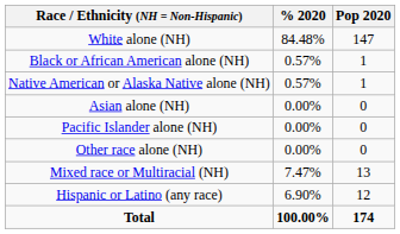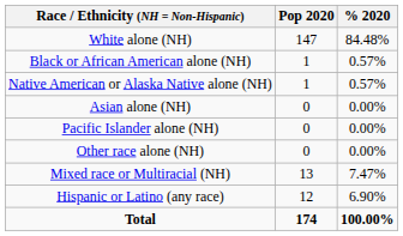 <table class="wikitable" style="text-align:center;">
 <tr>
 <th>Race / Ethnicity <small>(<em>NH = Non-Hispanic</em>)</small></th>
+<th>Pop 2020</th>
 <th>% 2020</th>
-<th>Pop 2020</th>
 </tr>
 <tr>
 <td><a href='#'>White</a> alone (NH)</td>
+<td>147</td>
 <td>84.48%</td>
-<td>147</td>
 </tr>
 <tr>
 <td><a href='#'>Black or African American</a> alone (NH)</td>
+<td>1</td>
 <td>0.57%</td>
-<td>1</td>
 </tr>
 <tr>
 <td><a href='#'>Native American</a> or <a href='#'>Alaska Native</a> alone (NH)</td>
+<td>1</td>
 <td>0.57%</td>
-<td>1</td>
 </tr>
 <tr>
 <td><a href='#'>Asian</a> alone (NH)</td>
+<td>0</td>
 <td>0.00%</td>
-<td>0</td>
 </tr>
 <tr>
 <td><a href='#'>Pacific Islander</a> alone (NH)</td>
+<td>0</td>
 <td>0.00%</td>
-<td>0</td>
 </tr>
 <tr>
 <td><a href='#'>Other race</a> alone (NH)</td>
+<td>0</td>
 <td>0.00%</td>
-<td>0</td>
 </tr>
 <tr>
 <td><a href='#'>Mixed race or Multiracial</a> (NH)</td>
+<td>13</td>
 <td>7.47%</td>
-<td>13</td>
 </tr>
 <tr>
 <td><a href='#'>Hispanic or Latino</a> (any race)</td>
+<td>12</td>
 <td>6.90%</td>
-<td>12</td>
 </tr>
 <tr>
 <td><strong>Total</strong></td>
+<td><strong>174</strong></td>
 <td><strong>100.00%</strong></td>
-<td><strong>174</strong></td>
 </tr>
 </table>
